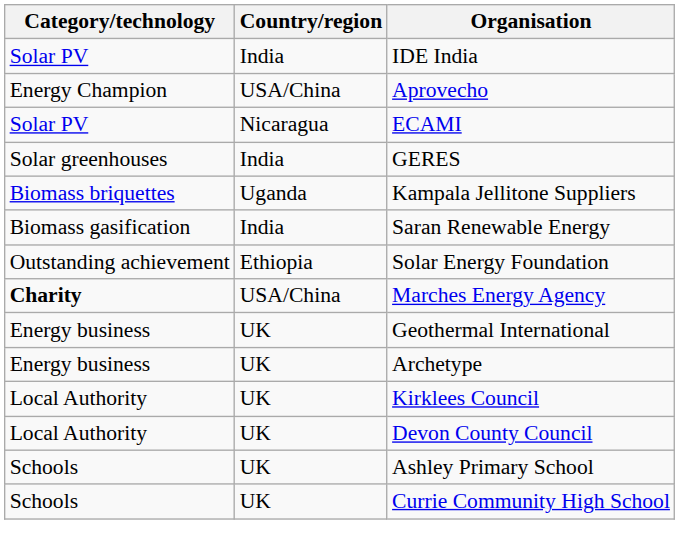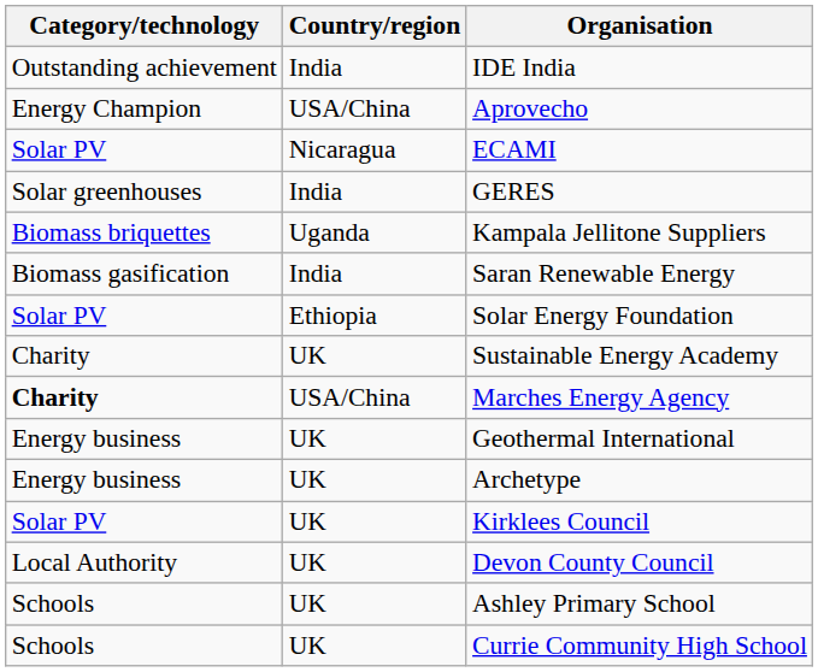 <table class="wikitable">
 <tr>
 <th>Category/technology</th>
 <th>Country/region</th>
 <th>Organisation</th>
 </tr>
 <tr>
-<td><a href='#'>Solar PV</a></td>
+<td>Outstanding achievement</td>
 <td>India</td>
 <td>IDE India</td>
 </tr>
 <tr>
 <td>Energy Champion</td>
 <td>USA/China</td>
 <td><a href='#'>Aprovecho</a></td>
 </tr>
 <tr>
 <td><a href='#'>Solar PV</a></td>
 <td>Nicaragua</td>
 <td><a href='#'>ECAMI</a></td>
 </tr>
 <tr>
 <td>Solar greenhouses</td>
 <td>India</td>
 <td>GERES</td>
 </tr>
 <tr>
 <td><a href='#'>Biomass briquettes</a></td>
 <td>Uganda</td>
 <td>Kampala Jellitone Suppliers</td>
 </tr>
 <tr>
 <td>Biomass gasification</td>
 <td>India</td>
 <td>Saran Renewable Energy</td>
 </tr>
 <tr>
-<td>Outstanding achievement</td>
+<td><a href='#'>Solar PV</a></td>
 <td>Ethiopia</td>
 <td>Solar Energy Foundation</td>
+</tr>
+<tr>
+<td>Charity</td>
+<td>UK</td>
+<td>Sustainable Energy Academy</td>
 </tr>
 <tr>
 <td><strong>Charity</strong></td>
 <td>USA/China</td>
 <td><a href='#'>Marches Energy Agency</a></td>
 </tr>
 <tr>
 <td>Energy business</td>
 <td>UK</td>
 <td>Geothermal International</td>
 </tr>
 <tr>
 <td>Energy business</td>
 <td>UK</td>
 <td>Archetype</td>
 </tr>
 <tr>
-<td>Local Authority</td>
+<td><a href='#'>Solar PV</a></td>
 <td>UK</td>
 <td><a href='#'>Kirklees Council</a></td>
 </tr>
 <tr>
 <td>Local Authority</td>
 <td>UK</td>
 <td><a href='#'>Devon County Council</a></td>
 </tr>
 <tr>
 <td>Schools</td>
 <td>UK</td>
 <td>Ashley Primary School</td>
 </tr>
 <tr>
 <td>Schools</td>
 <td>UK</td>
 <td><a href='#'>Currie Community High School</a></td>
 </tr>
 </table>
